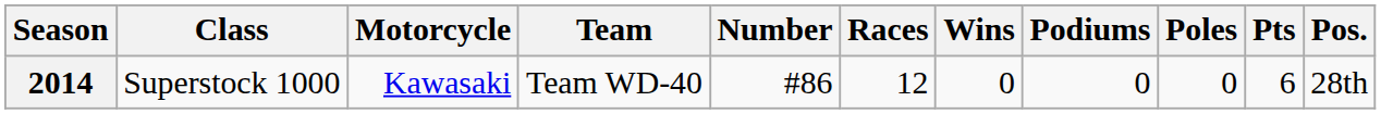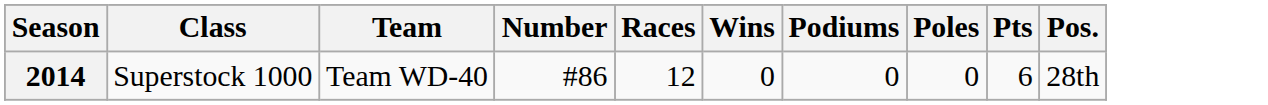 <table class="wikitable">
 <tr>
 <th>Season</th>
 <th>Class</th>
-<th>Motorcycle</th>
 <th>Team</th>
 <th>Number</th>
 <th>Races</th>
 <th>Wins</th>
 <th>Podiums</th>
 <th>Poles</th>
 <th>Pts</th>
 <th>Pos.</th>
 </tr>
 <tr align="right">
 <th>2014</th>
 <td>Superstock 1000</td>
-<td><a href='#'>Kawasaki</a></td>
 <td>Team WD-40</td>
 <td>#86</td>
 <td>12</td>
 <td>0</td>
 <td>0</td>
 <td>0</td>
 <td>6</td>
 <td>28th</td>
 </tr>
 </table>
